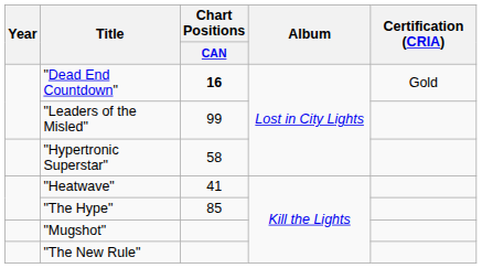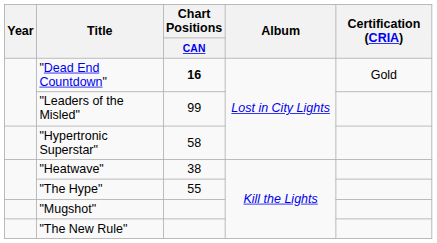 <table class="wikitable">
 <tr>
 <th rowspan="2">Year</th>
 <th style="width:155px;" rowspan="2">Title</th>
 <th>Chart<br>Positions</th>
 <th style="width:135px;" rowspan="2">Album</th>
 <th style="width:115px;" rowspan="2">Certification<br>(<a href='#'>CRIA</a>)</th>
 </tr>
 <tr>
 <th style="width:26px;"><small><a href='#'>CAN</a></small></th>
 </tr>
 <tr>
 <td rowspan="2"></td>
 <td>"<a href='#'>Dead End Countdown</a>"</td>
 <td style="text-align:center;"><strong>16</strong></td>
 <td rowspan="3" style="text-align:center;"><em><a href='#'>Lost in City Lights</a></em></td>
 <td style="text-align:center;">Gold</td>
 </tr>
 <tr>
 <td>"Leaders of the Misled"</td>
 <td style="text-align:center;">99</td>
 <td style="text-align:center;"></td>
 </tr>
 <tr>
 <td></td>
 <td>"Hypertronic Superstar"</td>
 <td style="text-align:center;">58</td>
 <td style="text-align:center;"></td>
 </tr>
 <tr>
 <td rowspan="2"></td>
 <td>"Heatwave"</td>
-<td style="text-align:center;">41</td>
+<td style="text-align:center;">38</td>
 <td rowspan="4" style="text-align:center;"><em><a href='#'>Kill the Lights</a></em></td>
 <td style="text-align:center;"></td>
 </tr>
 <tr>
 <td>"The Hype"</td>
-<td style="text-align:center;">85</td>
+<td style="text-align:center;">55</td>
 <td style="text-align:center;"></td>
 </tr>
 <tr>
 <td></td>
 <td>"Mugshot"</td>
 <td style="text-align:center;"></td>
 <td style="text-align:center;"></td>
 </tr>
 <tr>
 <td></td>
 <td>"The New Rule"</td>
 <td style="text-align:center;"></td>
 <td style="text-align:center;"></td>
 </tr>
 </table>
